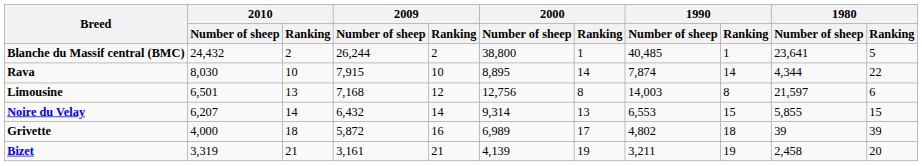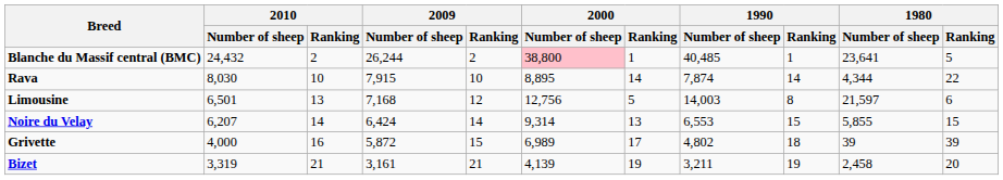 <table class="wikitable">
 <tr>
 <th rowspan="2">Breed</th>
 <th colspan="2">2010</th>
 <th colspan="2">2009</th>
 <th colspan="2">2000</th>
 <th colspan="2">1990</th>
 <th colspan="2">1980</th>
 </tr>
 <tr>
 <th>Number of sheep</th>
 <th>Ranking</th>
 <th>Number of sheep</th>
 <th>Ranking</th>
 <th>Number of sheep</th>
 <th>Ranking</th>
 <th>Number of sheep</th>
 <th>Ranking</th>
 <th>Number of sheep</th>
 <th>Ranking</th>
 </tr>
 <tr>
 <td><strong>Blanche du Massif central (BMC)</strong></td>
 <td>24,432</td>
 <td>2</td>
 <td>26,244</td>
 <td>2</td>
-<td>38,800</td>
+<td style="background: pink;">38,800</td>
 <td>1</td>
 <td>40,485</td>
 <td>1</td>
 <td>23,641</td>
 <td>5</td>
 </tr>
 <tr>
 <td><strong>Rava</strong></td>
 <td>8,030</td>
 <td>10</td>
 <td>7,915</td>
 <td>10</td>
 <td>8,895</td>
 <td>14</td>
 <td>7,874</td>
 <td>14</td>
 <td>4,344</td>
 <td>22</td>
 </tr>
 <tr>
 <td><strong>Limousine</strong></td>
 <td>6,501</td>
 <td>13</td>
 <td>7,168</td>
 <td>12</td>
 <td>12,756</td>
-<td>8</td>
+<td>5</td>
 <td>14,003</td>
 <td>8</td>
 <td>21,597</td>
 <td>6</td>
 </tr>
 <tr>
 <td><strong><a href='#'>Noire du Velay</a></strong></td>
 <td>6,207</td>
 <td>14</td>
-<td>6,432</td>
+<td>6,424</td>
 <td>14</td>
 <td>9,314</td>
 <td>13</td>
 <td>6,553</td>
 <td>15</td>
 <td>5,855</td>
 <td>15</td>
 </tr>
 <tr>
 <td><strong>Grivette</strong></td>
 <td>4,000</td>
-<td>18</td>
+<td>16</td>
 <td>5,872</td>
-<td>16</td>
+<td>15</td>
 <td>6,989</td>
 <td>17</td>
 <td>4,802</td>
 <td>18</td>
 <td>39</td>
 <td>39</td>
 </tr>
 <tr>
 <td><strong><a href='#'>Bizet</a></strong></td>
 <td>3,319</td>
 <td>21</td>
 <td>3,161</td>
 <td>21</td>
 <td>4,139</td>
 <td>19</td>
 <td>3,211</td>
 <td>19</td>
 <td>2,458</td>
 <td>20</td>
 </tr>
 </table>
